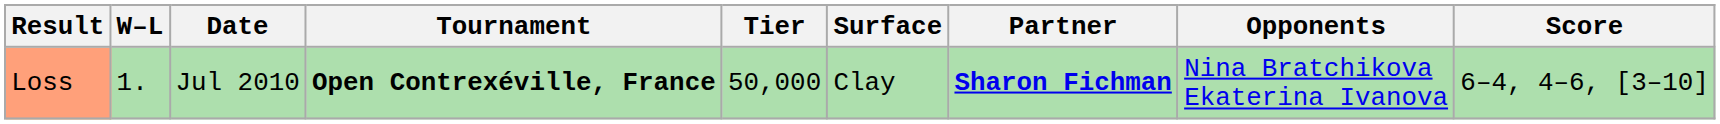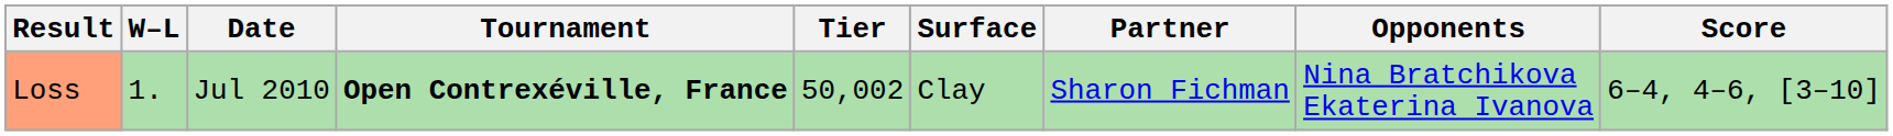 <table class="wikitable">
 <tr>
 <th>Result</th>
 <th class="unsortable">W–L</th>
 <th>Date</th>
 <th>Tournament</th>
 <th>Tier</th>
 <th>Surface</th>
 <th>Partner</th>
 <th>Opponents</th>
 <th>Score</th>
 </tr>
 <tr style="background:#addfad;">
 <td bgcolor="FFA07A">Loss</td>
 <td>1.</td>
 <td>Jul 2010</td>
 <td><strong>Open Contrexéville, France</strong></td>
-<td>50,000</td>
+<td>50,002</td>
 <td>Clay</td>
-<td><strong> <a href='#'>Sharon Fichman</a></strong></td>
+<td> <a href='#'>Sharon Fichman</a></td>
 <td> <a href='#'>Nina Bratchikova</a><br> <a href='#'>Ekaterina Ivanova</a></td>
 <td>6–4, 4–6, [3–10]</td>
 </tr>
 </table>
